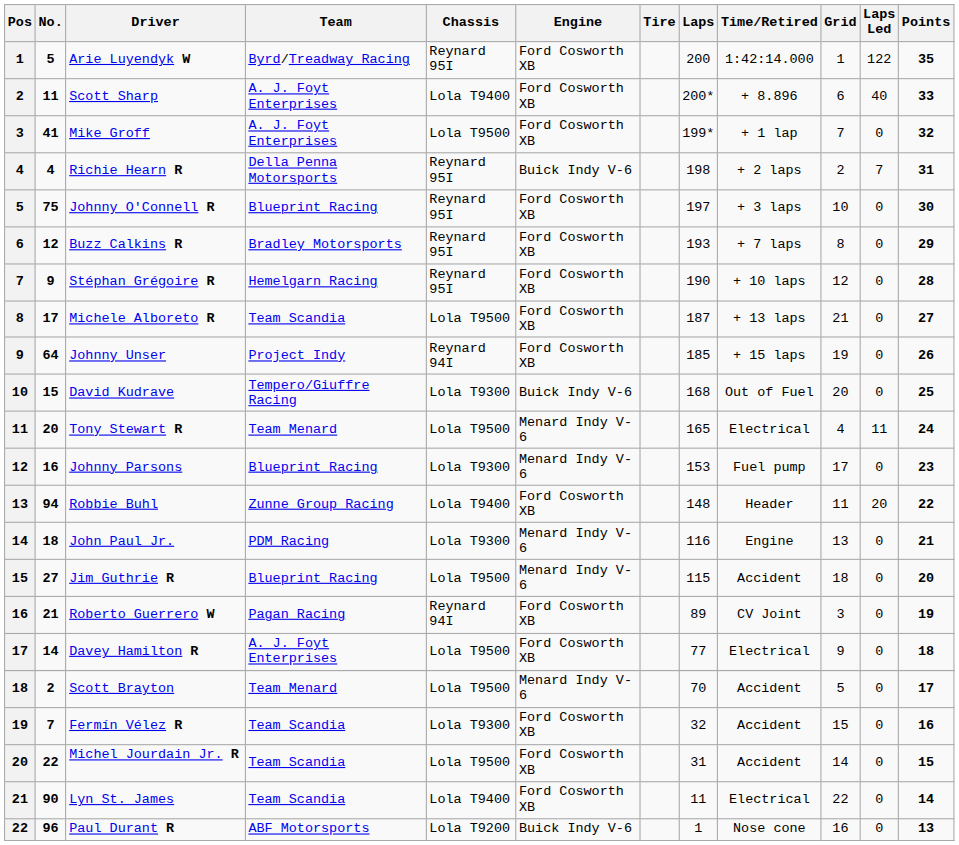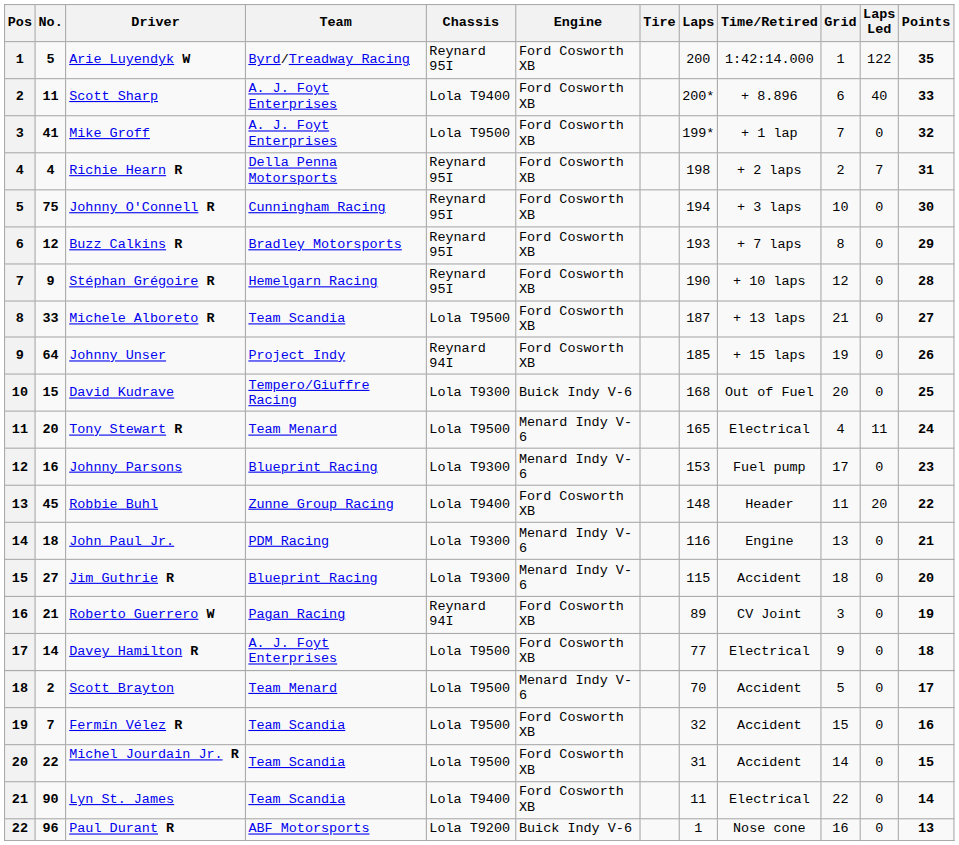 <table class="wikitable" style="font-size:95%">
 <tr>
 <th>Pos</th>
 <th>No.</th>
 <th>Driver</th>
 <th>Team</th>
 <th>Chassis</th>
 <th>Engine</th>
 <th>Tire</th>
 <th>Laps</th>
 <th>Time/Retired</th>
 <th>Grid</th>
 <th>Laps<br>Led</th>
 <th>Points</th>
 </tr>
 <tr>
 <th>1</th>
 <td align=center><strong>5</strong></td>
 <td> <a href='#'>Arie Luyendyk</a> <strong><span>W</span></strong></td>
 <td><a href='#'>Byrd</a>/<a href='#'>Treadway Racing</a></td>
 <td>Reynard 95I</td>
 <td>Ford Cosworth XB</td>
 <td></td>
 <td align=center>200</td>
 <td align=center>1:42:14.000</td>
 <td align=center>1</td>
 <td align=center>122</td>
 <td align=center><strong>35</strong></td>
 </tr>
 <tr>
 <th>2</th>
 <td align="center"><strong>11</strong></td>
 <td> <a href='#'>Scott Sharp</a></td>
 <td><a href='#'>A. J. Foyt Enterprises</a></td>
 <td>Lola T9400</td>
 <td>Ford Cosworth XB</td>
 <td></td>
 <td align=center>200*</td>
 <td align=center>+ 8.896</td>
 <td align=center>6</td>
 <td align=center>40</td>
 <td align=center><strong>33</strong></td>
 </tr>
 <tr>
 <th>3</th>
 <td align=center><strong>41</strong></td>
 <td> <a href='#'>Mike Groff</a></td>
 <td><a href='#'>A. J. Foyt Enterprises</a></td>
 <td>Lola T9500</td>
 <td>Ford Cosworth XB</td>
 <td></td>
 <td align=center>199*</td>
 <td align=center>+ 1 lap</td>
 <td align=center>7</td>
 <td align=center>0</td>
 <td align=center><strong>32</strong></td>
 </tr>
 <tr>
 <th>4</th>
 <td align=center><strong>4</strong></td>
 <td> <a href='#'>Richie Hearn</a> <strong><span>R</span></strong></td>
 <td><a href='#'>Della Penna Motorsports</a></td>
 <td>Reynard 95I</td>
-<td>Buick Indy V-6</td>
+<td>Ford Cosworth XB</td>
 <td></td>
 <td align=center>198</td>
 <td align=center>+ 2 laps</td>
 <td align=center>2</td>
 <td align=center>7</td>
 <td align=center><strong>31</strong></td>
 </tr>
 <tr>
 <th>5</th>
 <td align=center><strong>75</strong></td>
 <td> <a href='#'>Johnny O'Connell</a> <strong><span>R</span></strong></td>
-<td><a href='#'>Blueprint Racing</a></td>
+<td><a href='#'>Cunningham Racing</a></td>
 <td>Reynard 95I</td>
 <td>Ford Cosworth XB</td>
 <td></td>
-<td align=center>197</td>
+<td align=center>194</td>
 <td align=center>+ 3 laps</td>
 <td align=center>10</td>
 <td align=center>0</td>
 <td align=center><strong>30</strong></td>
 </tr>
 <tr>
 <th>6</th>
 <td align=center><strong>12</strong></td>
 <td> <a href='#'>Buzz Calkins</a> <strong><span>R</span></strong></td>
 <td><a href='#'>Bradley Motorsports</a></td>
 <td>Reynard 95I</td>
 <td>Ford Cosworth XB</td>
 <td></td>
 <td align=center>193</td>
 <td align=center>+ 7 laps</td>
 <td align=center>8</td>
 <td align=center>0</td>
 <td align=center><strong>29</strong></td>
 </tr>
 <tr>
 <th>7</th>
 <td align="center"><strong>9</strong></td>
 <td> <a href='#'>Stéphan Grégoire</a> <strong><span>R</span></strong></td>
 <td><a href='#'>Hemelgarn Racing</a></td>
 <td>Reynard 95I</td>
 <td>Ford Cosworth XB</td>
 <td></td>
 <td align=center>190</td>
 <td align=center>+ 10 laps</td>
 <td align=center>12</td>
 <td align=center>0</td>
 <td align=center><strong>28</strong></td>
 </tr>
 <tr>
 <th>8</th>
-<td align=center><strong>17</strong></td>
+<td align=center><strong>33</strong></td>
 <td> <a href='#'>Michele Alboreto</a> <strong><span>R</span></strong></td>
 <td><a href='#'>Team Scandia</a></td>
 <td>Lola T9500</td>
 <td>Ford Cosworth XB</td>
 <td></td>
 <td align=center>187</td>
 <td align=center>+ 13 laps</td>
 <td align=center>21</td>
 <td align=center>0</td>
 <td align=center><strong>27</strong></td>
 </tr>
 <tr>
 <th>9</th>
 <td align=center><strong>64</strong></td>
 <td> <a href='#'>Johnny Unser</a></td>
 <td><a href='#'>Project Indy</a></td>
 <td>Reynard 94I</td>
 <td>Ford Cosworth XB</td>
 <td></td>
 <td align=center>185</td>
 <td align=center>+ 15 laps</td>
 <td align=center>19</td>
 <td align=center>0</td>
 <td align=center><strong>26</strong></td>
 </tr>
 <tr>
 <th>10</th>
 <td align=center><strong>15</strong></td>
 <td> <a href='#'>David Kudrave</a></td>
 <td><a href='#'>Tempero/Giuffre Racing</a></td>
 <td>Lola T9300</td>
 <td>Buick Indy V-6</td>
 <td></td>
 <td align=center>168</td>
 <td align=center>Out of Fuel</td>
 <td align=center>20</td>
 <td align=center>0</td>
 <td align=center><strong>25</strong></td>
 </tr>
 <tr>
 <th>11</th>
 <td align=center><strong>20</strong></td>
 <td> <a href='#'>Tony Stewart</a> <strong><span>R</span></strong></td>
 <td><a href='#'>Team Menard</a></td>
 <td>Lola T9500</td>
 <td>Menard Indy V-6</td>
 <td></td>
 <td align=center>165</td>
 <td align=center>Electrical</td>
 <td align=center>4</td>
 <td align=center>11</td>
 <td align=center><strong>24</strong></td>
 </tr>
 <tr>
 <th>12</th>
 <td align=center><strong>16</strong></td>
 <td> <a href='#'>Johnny Parsons</a></td>
 <td><a href='#'>Blueprint Racing</a></td>
 <td>Lola T9300</td>
 <td>Menard Indy V-6</td>
 <td></td>
 <td align=center>153</td>
 <td align=center>Fuel pump</td>
 <td align=center>17</td>
 <td align=center>0</td>
 <td align=center><strong>23</strong></td>
 </tr>
 <tr>
 <th>13</th>
-<td align=center><strong>94</strong></td>
+<td align=center><strong>45</strong></td>
 <td> <a href='#'>Robbie Buhl</a></td>
 <td><a href='#'>Zunne Group Racing</a></td>
 <td>Lola T9400</td>
 <td>Ford Cosworth XB</td>
 <td></td>
 <td align=center>148</td>
 <td align=center>Header</td>
 <td align=center>11</td>
 <td align=center>20</td>
 <td align=center><strong>22</strong></td>
 </tr>
 <tr>
 <th>14</th>
 <td align=center><strong>18</strong></td>
 <td> <a href='#'>John Paul Jr.</a></td>
 <td><a href='#'>PDM Racing</a></td>
 <td>Lola T9300</td>
 <td>Menard Indy V-6</td>
 <td></td>
 <td align=center>116</td>
 <td align=center>Engine</td>
 <td align=center>13</td>
 <td align=center>0</td>
 <td align=center><strong>21</strong></td>
 </tr>
 <tr>
 <th>15</th>
 <td align=center><strong>27</strong></td>
 <td> <a href='#'>Jim Guthrie</a> <strong><span>R</span></strong></td>
 <td><a href='#'>Blueprint Racing</a></td>
-<td>Lola T9500</td>
+<td>Lola T9300</td>
 <td>Menard Indy V-6</td>
 <td></td>
 <td align=center>115</td>
 <td align=center>Accident</td>
 <td align=center>18</td>
 <td align=center>0</td>
 <td align=center><strong>20</strong></td>
 </tr>
 <tr>
 <th>16</th>
 <td align=center><strong>21</strong></td>
 <td> <a href='#'>Roberto Guerrero</a> <strong><span>W</span></strong></td>
 <td><a href='#'>Pagan Racing</a></td>
 <td>Reynard 94I</td>
 <td>Ford Cosworth XB</td>
 <td></td>
 <td align=center>89</td>
 <td align=center>CV Joint</td>
 <td align=center>3</td>
 <td align=center>0</td>
 <td align=center><strong>19</strong></td>
 </tr>
 <tr>
 <th>17</th>
 <td align=center><strong>14</strong></td>
 <td> <a href='#'>Davey Hamilton</a> <strong><span>R</span></strong></td>
 <td><a href='#'>A. J. Foyt Enterprises</a></td>
 <td>Lola T9500</td>
 <td>Ford Cosworth XB</td>
 <td></td>
 <td align=center>77</td>
 <td align=center>Electrical</td>
 <td align=center>9</td>
 <td align=center>0</td>
 <td align=center><strong>18</strong></td>
 </tr>
 <tr>
 </tr>
 <tr>
 <th>18</th>
 <td align=center><strong>2</strong></td>
 <td> <a href='#'>Scott Brayton</a></td>
 <td><a href='#'>Team Menard</a></td>
 <td>Lola T9500</td>
 <td>Menard Indy V-6</td>
 <td></td>
 <td align=center>70</td>
 <td align=center>Accident</td>
 <td align=center>5</td>
 <td align=center>0</td>
 <td align=center><strong>17</strong></td>
 </tr>
 <tr>
 <th>19</th>
 <td align=center><strong>7</strong></td>
 <td> <a href='#'>Fermín Vélez</a> <strong><span>R</span></strong></td>
 <td><a href='#'>Team Scandia</a></td>
-<td>Lola T9300</td>
+<td>Lola T9500</td>
 <td>Ford Cosworth XB</td>
 <td></td>
 <td align=center>32</td>
 <td align=center>Accident</td>
 <td align=center>15</td>
 <td align=center>0</td>
 <td align=center><strong>16</strong></td>
 </tr>
 <tr>
 <th>20</th>
 <td align=center><strong>22</strong></td>
 <td> <a href='#'>Michel Jourdain Jr.</a> <strong><span>R</span></strong>   </td>
 <td><a href='#'>Team Scandia</a></td>
 <td>Lola T9500</td>
 <td>Ford Cosworth XB</td>
 <td></td>
 <td align=center>31</td>
 <td align=center>Accident</td>
 <td align=center>14</td>
 <td align=center>0</td>
 <td align=center><strong>15</strong></td>
 </tr>
 <tr>
 <th>21</th>
 <td align=center><strong>90</strong></td>
 <td> <a href='#'>Lyn St. James</a></td>
 <td><a href='#'>Team Scandia</a></td>
 <td>Lola T9400</td>
 <td>Ford Cosworth XB</td>
 <td></td>
 <td align=center>11</td>
 <td align=center>Electrical</td>
 <td align=center>22</td>
 <td align=center>0</td>
 <td align=center><strong>14</strong></td>
 </tr>
 <tr>
 <th>22</th>
 <td align=center><strong>96</strong></td>
 <td> <a href='#'>Paul Durant</a> <strong><span>R</span></strong></td>
 <td><a href='#'>ABF Motorsports</a></td>
 <td>Lola T9200</td>
 <td>Buick Indy V-6</td>
 <td></td>
 <td align=center>1</td>
 <td align=center>Nose cone</td>
 <td align=center>16</td>
 <td align=center>0</td>
 <td align=center><strong>13</strong></td>
 </tr>
 <tr>
 </tr>
 </table>
